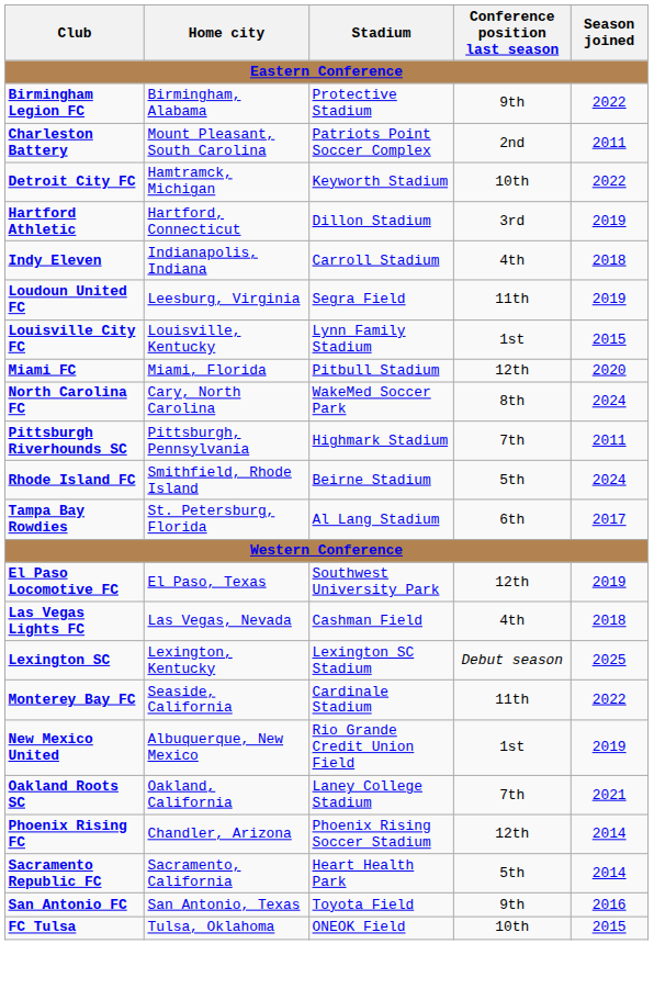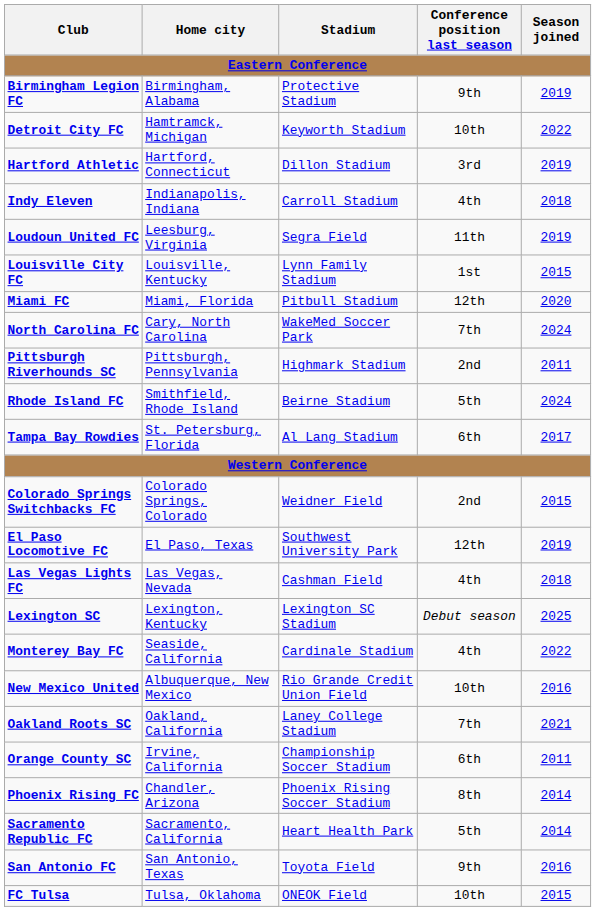 <table class="wikitable sortable"  width=95% style="font-size:100%">
 <tr>
 <th>Club</th>
 <th>Home city</th>
 <th>Stadium</th>
 <th>Conference position<br><a href='#'>last season</a></th>
 <th>Season joined</th>
 </tr>
 <tr>
 <th style="background:#B28350;" colspan="5"><a href='#'><span>Eastern Conference</span></a></th>
 </tr>
 <tr>
 <td style="text-align:left;"><strong><a href='#'>Birmingham Legion FC</a></strong></td>
 <td><a href='#'>Birmingham, Alabama</a></td>
 <td><a href='#'>Protective Stadium</a></td>
 <td align=center>9th</td>
-<td align=center><a href='#'>2022</a></td>
-</tr>
-<tr>
-<td style="text-align:left;"><strong><a href='#'>Charleston Battery</a></strong></td>
-<td><a href='#'>Mount Pleasant, South Carolina</a></td>
-<td><a href='#'>Patriots Point Soccer Complex</a></td>
-<td align=center>2nd</td>
-<td align=center><a href='#'>2011</a></td>
+<td align=center><a href='#'>2019</a></td>
 </tr>
 <tr>
 <td style="text-align:left;"><strong><a href='#'>Detroit City FC</a></strong></td>
 <td><a href='#'>Hamtramck, Michigan</a></td>
 <td><a href='#'>Keyworth Stadium</a></td>
 <td align=center>10th</td>
 <td align=center><a href='#'>2022</a></td>
 </tr>
 <tr>
 <td style="text-align:left;"><strong><a href='#'>Hartford Athletic</a></strong></td>
 <td><a href='#'>Hartford, Connecticut</a></td>
 <td><a href='#'>Dillon Stadium</a></td>
 <td align=center>3rd</td>
 <td align=center><a href='#'>2019</a></td>
 </tr>
 <tr>
 <td style="text-align:left;"><strong><a href='#'>Indy Eleven</a></strong></td>
 <td><a href='#'>Indianapolis, Indiana</a></td>
 <td><a href='#'>Carroll Stadium</a></td>
 <td align=center>4th</td>
 <td align=center><a href='#'>2018</a></td>
 </tr>
 <tr>
 <td style="text-align:left;"><strong><a href='#'>Loudoun United FC</a></strong></td>
 <td><a href='#'>Leesburg, Virginia</a></td>
 <td><a href='#'>Segra Field</a></td>
 <td align=center>11th</td>
 <td align=center><a href='#'>2019</a></td>
 </tr>
 <tr>
 <td style="text-align:left;"><strong><a href='#'>Louisville City FC</a></strong></td>
 <td><a href='#'>Louisville, Kentucky</a></td>
 <td><a href='#'>Lynn Family Stadium</a></td>
 <td align=center>1st</td>
 <td align=center><a href='#'>2015</a></td>
 </tr>
 <tr>
 <td style="text-align:left;"><strong><a href='#'>Miami FC</a></strong></td>
 <td><a href='#'>Miami, Florida</a></td>
 <td><a href='#'>Pitbull Stadium</a></td>
 <td align=center>12th</td>
 <td align=center><a href='#'>2020</a></td>
 </tr>
 <tr>
 <td style="text-align:left;"><strong><a href='#'>North Carolina FC</a></strong></td>
 <td><a href='#'>Cary, North Carolina</a></td>
 <td><a href='#'>WakeMed Soccer Park</a></td>
-<td align=center>8th</td>
+<td align=center>7th</td>
 <td align=center><a href='#'>2024</a></td>
 </tr>
 <tr>
 <td style="text-align:left;"><strong><a href='#'>Pittsburgh Riverhounds SC</a></strong></td>
 <td><a href='#'>Pittsburgh, Pennsylvania</a></td>
 <td><a href='#'>Highmark Stadium</a></td>
-<td align=center>7th</td>
+<td align=center>2nd</td>
 <td align=center><a href='#'>2011</a></td>
 </tr>
 <tr>
 <td style="text-align:left;"><strong><a href='#'>Rhode Island FC</a></strong></td>
 <td><a href='#'>Smithfield, Rhode Island</a></td>
 <td><a href='#'>Beirne Stadium</a></td>
 <td align=center>5th</td>
 <td align=center><a href='#'>2024</a></td>
 </tr>
 <tr>
 <td style="text-align:left;"><strong><a href='#'>Tampa Bay Rowdies</a></strong></td>
 <td><a href='#'>St. Petersburg, Florida</a></td>
 <td><a href='#'>Al Lang Stadium</a></td>
 <td align=center>6th</td>
 <td align=center><a href='#'>2017</a></td>
 </tr>
 <tr>
 <th style="background:#B28350;" colspan="5"><a href='#'><span>Western Conference</span></a></th>
+</tr>
+<tr>
+<td style="text-align:left;"><strong><a href='#'>Colorado Springs Switchbacks FC</a></strong></td>
+<td><a href='#'>Colorado Springs, Colorado</a></td>
+<td><a href='#'>Weidner Field</a></td>
+<td align=center>2nd</td>
+<td align=center><a href='#'>2015</a></td>
 </tr>
 <tr>
 <td style="text-align:left;"><strong><a href='#'>El Paso Locomotive FC</a></strong></td>
 <td><a href='#'>El Paso, Texas</a></td>
 <td><a href='#'>Southwest University Park</a></td>
 <td align=center>12th</td>
 <td align=center><a href='#'>2019</a></td>
 </tr>
 <tr>
 <td style="text-align:left;"><strong><a href='#'>Las Vegas Lights FC</a></strong></td>
 <td><a href='#'>Las Vegas, Nevada</a></td>
 <td><a href='#'>Cashman Field</a></td>
 <td align=center>4th</td>
 <td align=center><a href='#'>2018</a></td>
 </tr>
 <tr>
 <td style="text-align:left;"><strong><a href='#'>Lexington SC</a></strong></td>
 <td><a href='#'>Lexington, Kentucky</a></td>
 <td><a href='#'>Lexington SC Stadium</a></td>
 <td align=center><em>Debut season</em></td>
 <td align=center><a href='#'>2025</a></td>
 </tr>
 <tr>
 <td style="text-align:left;"><strong><a href='#'>Monterey Bay FC</a></strong></td>
 <td><a href='#'>Seaside, California</a></td>
 <td><a href='#'>Cardinale Stadium</a></td>
-<td align=center>11th</td>
+<td align=center>4th</td>
 <td align=center><a href='#'>2022</a></td>
 </tr>
 <tr>
 <td style="text-align:left;"><strong><a href='#'>New Mexico United</a></strong></td>
 <td><a href='#'>Albuquerque, New Mexico</a></td>
 <td><a href='#'>Rio Grande Credit Union Field</a></td>
-<td align=center>1st</td>
-<td align=center><a href='#'>2019</a></td>
+<td align=center>10th</td>
+<td align=center><a href='#'>2016</a></td>
 </tr>
 <tr>
 <td style="text-align:left;"><strong><a href='#'>Oakland Roots SC</a></strong></td>
 <td><a href='#'>Oakland, California</a></td>
 <td><a href='#'>Laney College Stadium</a></td>
 <td align=center>7th</td>
 <td align=center><a href='#'>2021</a></td>
 </tr>
 <tr>
+<td style="text-align:left;"><strong><a href='#'>Orange County SC</a></strong></td>
+<td><a href='#'>Irvine, California</a></td>
+<td><a href='#'>Championship Soccer Stadium</a></td>
+<td align=center>6th</td>
+<td align=center><a href='#'>2011</a></td>
+</tr>
+<tr>
 <td style="text-align:left;"><strong><a href='#'>Phoenix Rising FC</a></strong></td>
 <td><a href='#'>Chandler, Arizona</a></td>
 <td><a href='#'>Phoenix Rising Soccer Stadium</a></td>
-<td align=center>12th</td>
+<td align=center>8th</td>
 <td align=center><a href='#'>2014</a></td>
 </tr>
 <tr>
 <td style="text-align:left;"><strong><a href='#'>Sacramento Republic FC</a></strong></td>
 <td><a href='#'>Sacramento, California</a></td>
 <td><a href='#'>Heart Health Park</a></td>
 <td align=center>5th</td>
 <td align=center><a href='#'>2014</a></td>
 </tr>
 <tr>
 <td style="text-align:left;"><strong><a href='#'>San Antonio FC</a></strong></td>
 <td><a href='#'>San Antonio, Texas</a></td>
 <td><a href='#'>Toyota Field</a></td>
 <td align=center>9th</td>
 <td align=center><a href='#'>2016</a></td>
 </tr>
 <tr>
 <td style="text-align:left;"><strong><a href='#'>FC Tulsa</a></strong></td>
 <td><a href='#'>Tulsa, Oklahoma</a></td>
 <td><a href='#'>ONEOK Field</a></td>
 <td align=center>10th</td>
 <td align=center><a href='#'>2015</a></td>
 </tr>
 </table>
